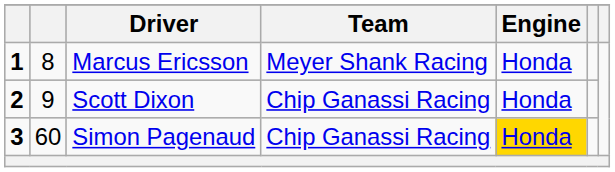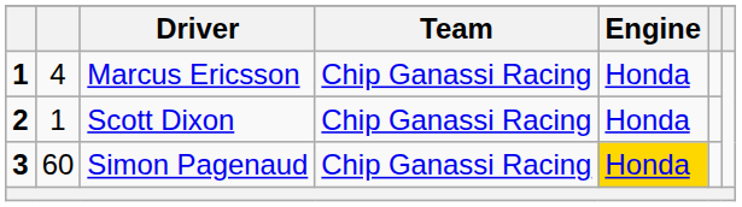 <table class="wikitable" style="font-size:95%;">
 <tr>
 </tr>
 <tr>
 <th></th>
 <th></th>
 <th>Driver</th>
 <th>Team</th>
 <th>Engine</th>
 <th></th>
 <th></th>
 </tr>
 <tr>
 <td style="text-align:center;"><strong>1</strong></td>
-<td style="text-align:center;">8</td>
+<td style="text-align:center;">4</td>
 <td> <a href='#'>Marcus Ericsson</a></td>
-<td><a href='#'>Meyer Shank Racing</a></td>
+<td><a href='#'>Chip Ganassi Racing</a></td>
 <td><a href='#'>Honda</a></td>
 <td></td>
 </tr>
 <tr>
 <td style="text-align:center;"><strong>2</strong></td>
-<td style="text-align:center;">9</td>
+<td style="text-align:center;">1</td>
 <td> <a href='#'>Scott Dixon</a></td>
 <td><a href='#'>Chip Ganassi Racing</a></td>
 <td><a href='#'>Honda</a></td>
 <td></td>
 </tr>
 <tr>
 <td style="text-align:center;"><strong>3</strong></td>
 <td style="text-align:center;">60</td>
 <td> <a href='#'>Simon Pagenaud</a></td>
 <td><a href='#'>Chip Ganassi Racing</a></td>
 <td style="background: gold;"><a href='#'>Honda</a></td>
 <td></td>
 </tr>
 <tr>
 <th colspan=7></th>
 </tr>
 </table>
